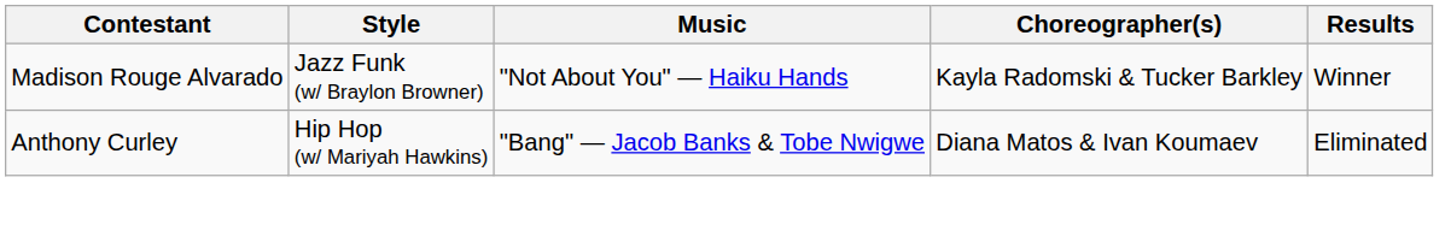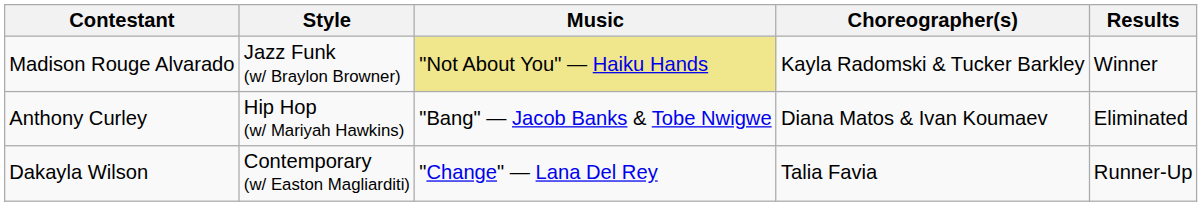 <table class="wikitable">
 <tr>
 <th>Contestant</th>
 <th>Style</th>
 <th>Music</th>
 <th>Choreographer(s)</th>
 <th>Results</th>
 </tr>
 <tr>
 <td>Madison Rouge Alvarado</td>
 <td>Jazz Funk<br><small>(w/ Braylon Browner)</small></td>
-<td>"Not About You" — <a href='#'>Haiku Hands</a></td>
+<td style="background: khaki;">"Not About You" — <a href='#'>Haiku Hands</a></td>
 <td>Kayla Radomski & Tucker Barkley</td>
 <td>Winner</td>
 </tr>
 <tr>
 <td>Anthony Curley</td>
 <td>Hip Hop<br><small>(w/ Mariyah Hawkins)</small></td>
 <td>"Bang" — <a href='#'>Jacob Banks</a> & <a href='#'>Tobe Nwigwe</a></td>
 <td>Diana Matos & Ivan Koumaev</td>
 <td>Eliminated</td>
 </tr>
+<tr>
+<td>Dakayla Wilson</td>
+<td>Contemporary<br><small>(w/ Easton Magliarditi)</small></td>
+<td>"<a href='#'>Change</a>" — <a href='#'>Lana Del Rey</a></td>
+<td>Talia Favia</td>
+<td>Runner-Up</td>
+</tr>
 </table>
